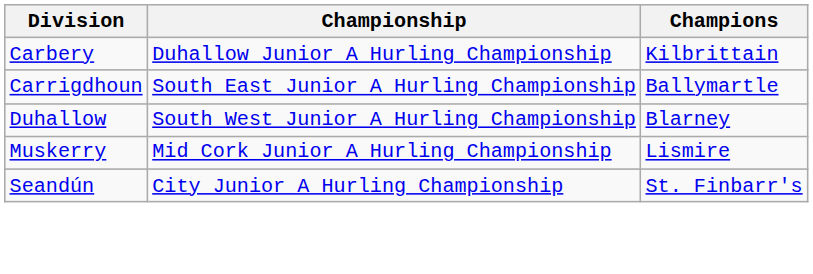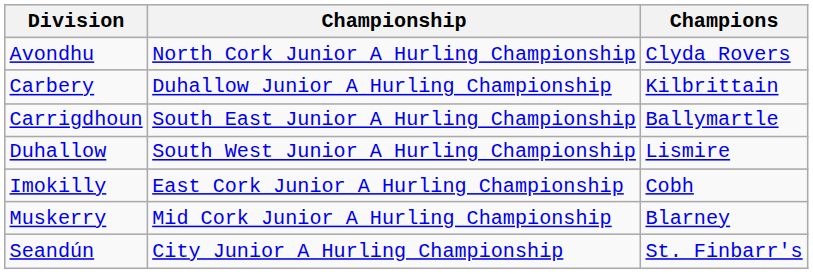 <table class="wikitable">
 <tr>
 <th>Division</th>
 <th>Championship</th>
 <th>Champions</th>
+</tr>
+<tr>
+<td><a href='#'>Avondhu</a></td>
+<td><a href='#'>North Cork Junior A Hurling Championship</a></td>
+<td><a href='#'>Clyda Rovers</a></td>
 </tr>
 <tr>
 <td><a href='#'>Carbery</a></td>
 <td><a href='#'>Duhallow Junior A Hurling Championship</a></td>
 <td><a href='#'>Kilbrittain</a></td>
 </tr>
 <tr>
 <td><a href='#'>Carrigdhoun</a></td>
 <td><a href='#'>South East Junior A Hurling Championship</a></td>
 <td><a href='#'>Ballymartle</a></td>
 </tr>
 <tr>
 <td><a href='#'>Duhallow</a></td>
 <td><a href='#'>South West Junior A Hurling Championship</a></td>
-<td><a href='#'>Blarney</a></td>
+<td><a href='#'>Lismire</a></td>
+</tr>
+<tr>
+<td><a href='#'>Imokilly</a></td>
+<td><a href='#'>East Cork Junior A Hurling Championship</a></td>
+<td><a href='#'>Cobh</a></td>
 </tr>
 <tr>
 <td><a href='#'>Muskerry</a></td>
 <td><a href='#'>Mid Cork Junior A Hurling Championship</a></td>
-<td><a href='#'>Lismire</a></td>
+<td><a href='#'>Blarney</a></td>
 </tr>
 <tr>
 <td><a href='#'>Seandún</a></td>
 <td><a href='#'>City Junior A Hurling Championship</a></td>
 <td><a href='#'>St. Finbarr's</a></td>
 </tr>
 </table>
